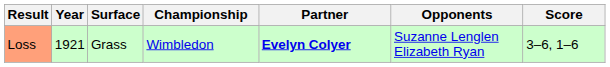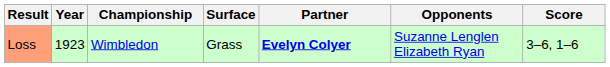 <table class="sortable wikitable">
 <tr>
 <th style="width:40px">Result</th>
 <th style="width:30px">Year</th>
+<th style="width:130px">Championship</th>
 <th style="width:50px">Surface</th>
-<th style="width:130px">Championship</th>
 <th style="width:150px">Partner</th>
 <th style="width:150px">Opponents</th>
 <th style="width:90px" class="unsortable">Score</th>
 </tr>
 <tr style="background:#cfc;">
 <td style="background:#ffa07a;">Loss</td>
-<td>1921</td>
+<td>1923</td>
+<td><a href='#'>Wimbledon</a></td>
 <td>Grass</td>
-<td><a href='#'>Wimbledon</a></td>
 <td><strong> <a href='#'>Evelyn Colyer</a></strong></td>
 <td> <a href='#'>Suzanne Lenglen</a> <br>  <a href='#'>Elizabeth Ryan</a></td>
 <td>3–6, 1–6</td>
 </tr>
 </table>
